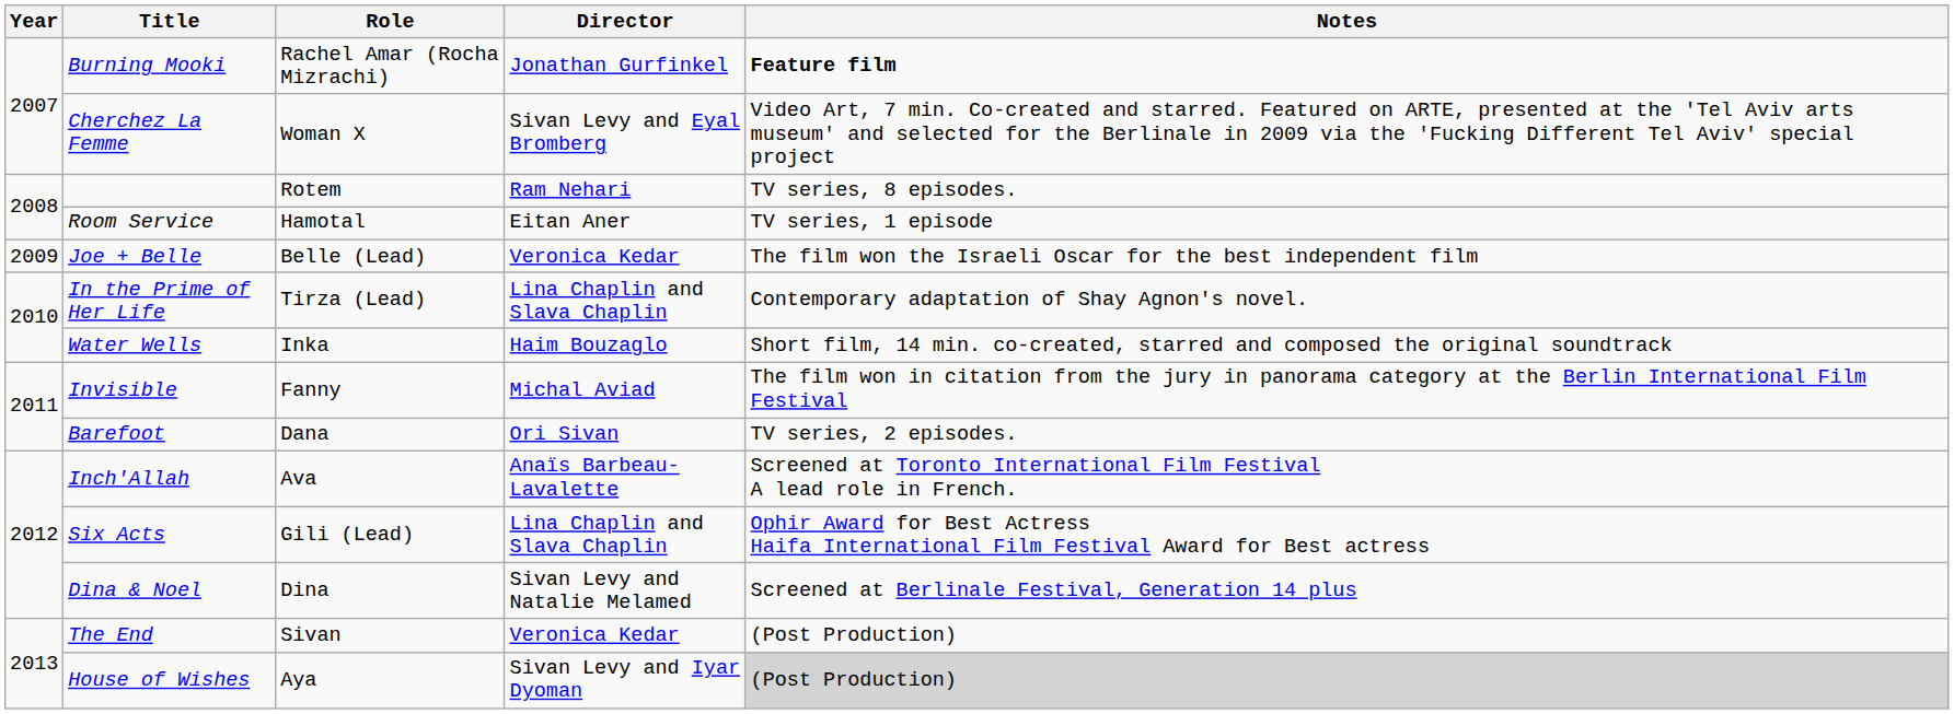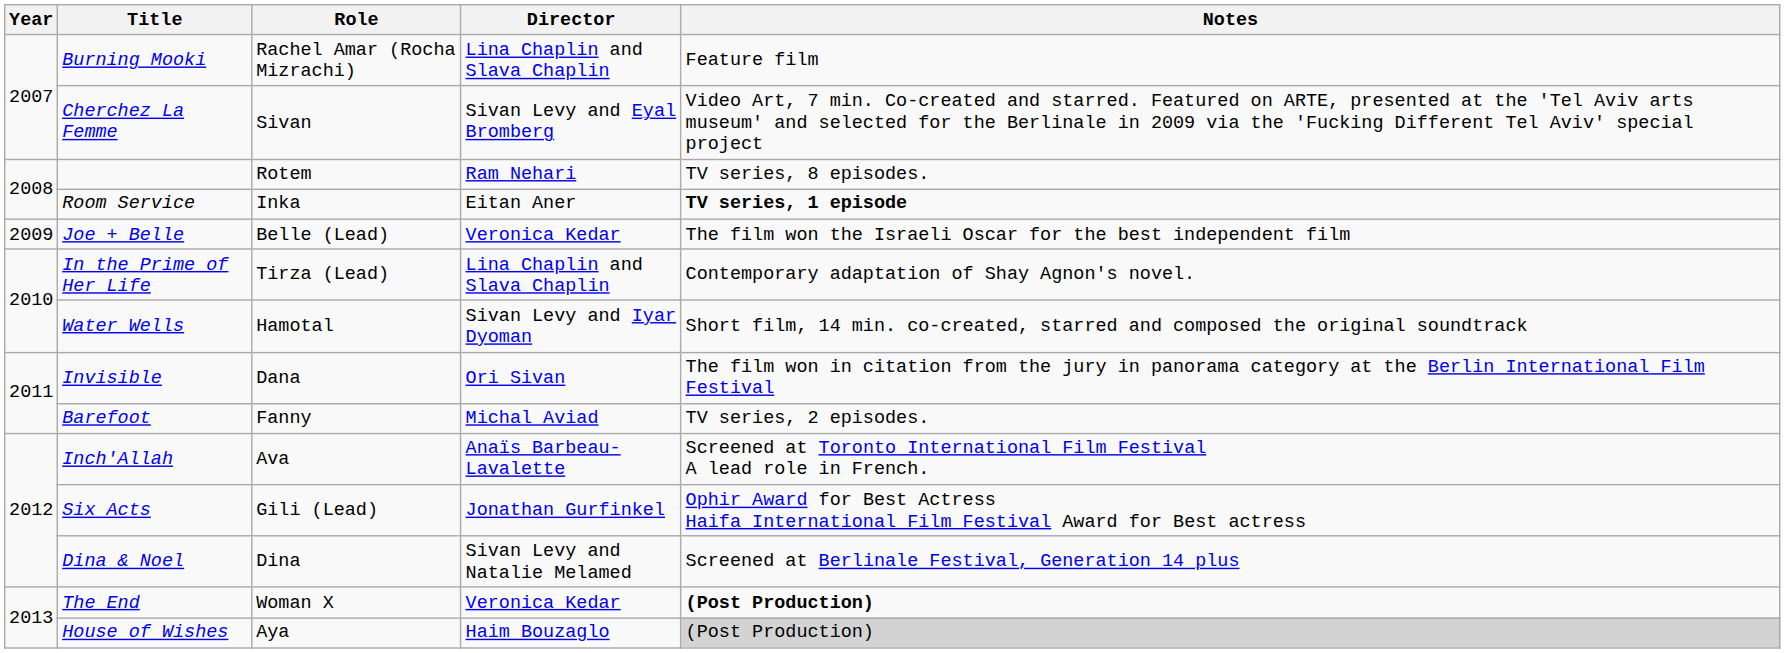 <table class="wikitable sortable">
 <tr>
 <th>Year</th>
 <th>Title</th>
 <th>Role</th>
 <th>Director</th>
 <th class="unsortable">Notes</th>
 </tr>
 <tr>
 <td rowspan=2>2007</td>
 <td><em><a href='#'>Burning Mooki</a></em></td>
 <td>Rachel Amar (Rocha Mizrachi)</td>
-<td><a href='#'>Jonathan Gurfinkel</a></td>
-<td><strong>Feature film</strong></td>
+<td><a href='#'>Lina Chaplin</a> and <a href='#'>Slava Chaplin</a></td>
+<td>Feature film</td>
 </tr>
 <tr>
 <td><em><a href='#'>Cherchez La Femme</a></em></td>
-<td>Woman X</td>
+<td>Sivan</td>
 <td>Sivan Levy and <a href='#'>Eyal Bromberg</a></td>
 <td>Video Art, 7 min. Co-created and starred. Featured on ARTE, presented at the 'Tel Aviv arts museum' and selected for the Berlinale in 2009 via the 'Fucking Different Tel Aviv' special project</td>
 </tr>
 <tr>
 <td rowspan=2>2008</td>
 <td><em></em></td>
 <td>Rotem</td>
 <td><a href='#'>Ram Nehari</a></td>
 <td>TV series, 8 episodes.</td>
 </tr>
 <tr>
 <td><em>Room Service</em></td>
-<td>Hamotal</td>
+<td>Inka</td>
 <td>Eitan Aner</td>
-<td>TV series, 1 episode</td>
+<td><strong>TV series, 1 episode</strong></td>
 </tr>
 <tr>
 <td>2009</td>
 <td><em><a href='#'>Joe + Belle</a></em></td>
 <td>Belle (Lead)</td>
 <td><a href='#'>Veronica Kedar</a></td>
 <td>The film won the Israeli Oscar for the best independent film</td>
 </tr>
 <tr>
 <td rowspan=2>2010</td>
 <td><em><a href='#'>In the Prime of Her Life</a></em></td>
 <td>Tirza (Lead)</td>
 <td><a href='#'>Lina Chaplin</a> and <a href='#'>Slava Chaplin</a></td>
 <td>Contemporary adaptation of Shay Agnon's novel.</td>
 </tr>
 <tr>
 <td><em><a href='#'>Water Wells</a></em></td>
-<td>Inka</td>
-<td><a href='#'>Haim Bouzaglo</a></td>
+<td>Hamotal</td>
+<td>Sivan Levy and <a href='#'>Iyar Dyoman</a></td>
 <td>Short film, 14 min. co-created, starred and composed the original soundtrack</td>
 </tr>
 <tr>
 <td rowspan=2>2011</td>
 <td><em><a href='#'>Invisible</a></em></td>
-<td>Fanny</td>
-<td><a href='#'>Michal Aviad</a></td>
+<td>Dana</td>
+<td><a href='#'>Ori Sivan</a></td>
 <td>The film won in citation from the jury in panorama category at the <a href='#'>Berlin International Film Festival</a></td>
 </tr>
 <tr>
 <td><em><a href='#'>Barefoot</a></em></td>
-<td>Dana</td>
-<td><a href='#'>Ori Sivan</a></td>
+<td>Fanny</td>
+<td><a href='#'>Michal Aviad</a></td>
 <td>TV series, 2 episodes.</td>
 </tr>
 <tr>
 <td rowspan=3>2012</td>
 <td><em><a href='#'>Inch'Allah</a></em></td>
 <td>Ava</td>
 <td><a href='#'>Anaïs Barbeau-Lavalette</a></td>
 <td>Screened at <a href='#'>Toronto International Film Festival</a>  <br> A lead role in French.</td>
 </tr>
 <tr>
 <td><em><a href='#'>Six Acts</a></em></td>
 <td>Gili (Lead)</td>
-<td><a href='#'>Lina Chaplin</a> and <a href='#'>Slava Chaplin</a></td>
+<td><a href='#'>Jonathan Gurfinkel</a></td>
 <td><a href='#'>Ophir Award</a> for Best Actress<br><a href='#'>Haifa International Film Festival</a> Award for Best actress</td>
 </tr>
 <tr>
 <td><em><a href='#'>Dina & Noel</a></em></td>
 <td>Dina</td>
 <td>Sivan Levy and Natalie Melamed</td>
 <td>Screened at <a href='#'>Berlinale Festival, Generation 14 plus</a></td>
 </tr>
 <tr>
 <td rowspan=2>2013</td>
 <td><em><a href='#'>The End</a></em></td>
-<td>Sivan</td>
+<td>Woman X</td>
 <td><a href='#'>Veronica Kedar</a></td>
-<td>(Post Production)</td>
+<td><strong>(Post Production)</strong></td>
 </tr>
 <tr>
 <td><em><a href='#'>House of Wishes</a></em></td>
 <td>Aya</td>
-<td>Sivan Levy and <a href='#'>Iyar Dyoman</a></td>
+<td><a href='#'>Haim Bouzaglo</a></td>
 <td style="background: lightgrey;">(Post Production)</td>
 </tr>
 </table>
